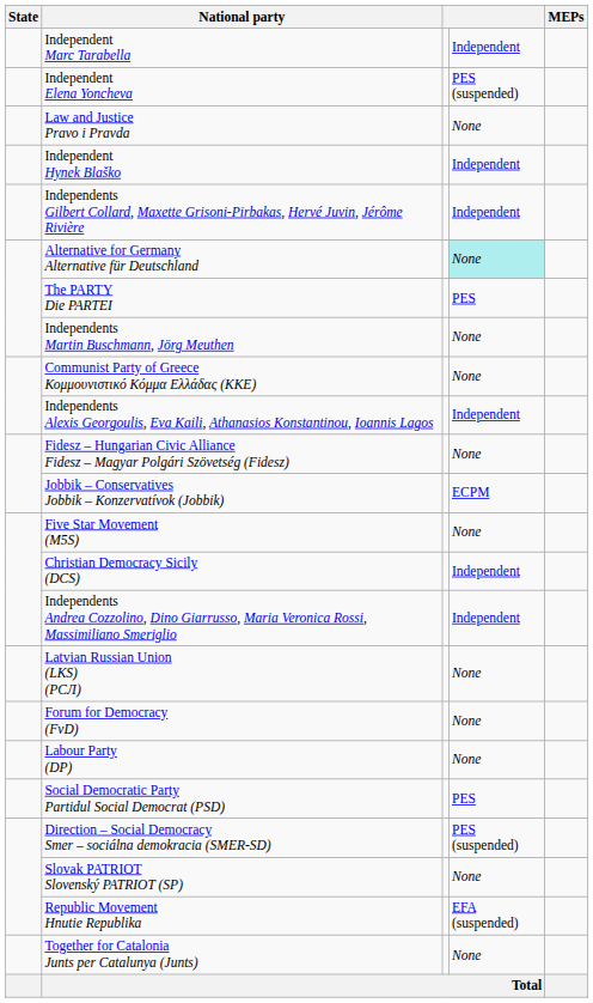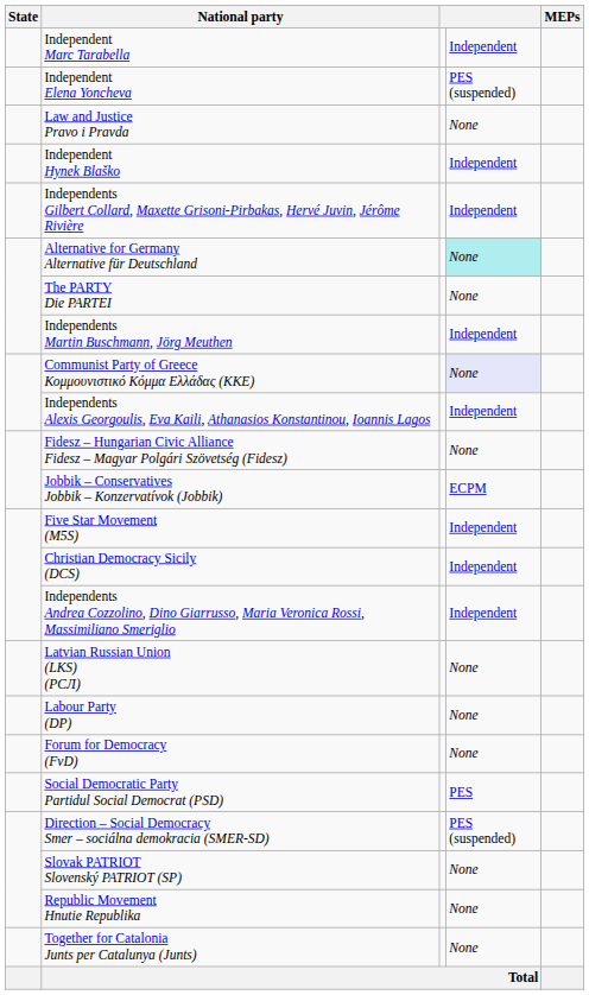 <table class="wikitable sortable mw-collapsible mw-collapsed" style="font-size:90%">
 <tr>
 <th>State</th>
 <th>National party</th>
 <th colspan=2></th>
 <th>MEPs</th>
 </tr>
 <tr>
 <td></td>
 <td>Independent<br><em><a href='#'>Marc Tarabella</a></em></td>
 <td></td>
 <td><a href='#'>Independent</a></td>
 <td></td>
 </tr>
 <tr>
 <td></td>
 <td>Independent<br><em><a href='#'>Elena Yoncheva</a></em></td>
 <td></td>
 <td><a href='#'>PES</a> (suspended)</td>
 <td></td>
 </tr>
 <tr>
 <td></td>
 <td><a href='#'>Law and Justice</a><br><em>Pravo i Pravda</em></td>
 <td></td>
 <td><em>None</em></td>
 <td></td>
 </tr>
 <tr>
 <td></td>
 <td>Independent<br><em><a href='#'>Hynek Blaško</a></em></td>
 <td></td>
 <td><a href='#'>Independent</a></td>
 <td></td>
 </tr>
 <tr>
 <td></td>
 <td>Independents<br><em><a href='#'>Gilbert Collard</a>, <a href='#'>Maxette Grisoni-Pirbakas</a>, <a href='#'>Hervé Juvin</a>, <a href='#'>Jérôme Rivière</a></em></td>
 <td></td>
 <td><a href='#'>Independent</a></td>
 <td></td>
 </tr>
 <tr>
 <td rowspan=3></td>
 <td><a href='#'>Alternative for Germany</a><br><em>Alternative für Deutschland</em></td>
 <td></td>
 <td style="background: paleturquoise;"><em>None</em></td>
 <td></td>
 </tr>
 <tr>
 <td><a href='#'>The PARTY</a><br><em>Die PARTEI</em></td>
 <td></td>
-<td><a href='#'>PES</a></td>
+<td><em>None</em></td>
 <td></td>
 </tr>
 <tr>
 <td>Independents<br><em><a href='#'>Martin Buschmann</a>, <a href='#'>Jörg Meuthen</a></em></td>
 <td></td>
-<td><em>None</em></td>
+<td><a href='#'>Independent</a></td>
 <td></td>
 </tr>
 <tr>
 <td rowspan=2></td>
 <td><a href='#'>Communist Party of Greece</a><br><em>Κομμουνιστικό Κόμμα Ελλάδας (ΚΚΕ)</em></td>
 <td></td>
-<td><em>None</em></td>
+<td style="background: lavender;"><em>None</em></td>
 <td></td>
 </tr>
 <tr>
 <td>Independents<br><em><a href='#'>Alexis Georgoulis</a>, <a href='#'>Eva Kaili</a>, <a href='#'>Athanasios Konstantinou</a>, <a href='#'>Ioannis Lagos</a></em></td>
 <td></td>
 <td><a href='#'>Independent</a></td>
 <td></td>
 </tr>
 <tr>
 <td rowspan=2></td>
 <td><a href='#'>Fidesz – Hungarian Civic Alliance</a><br><em>Fidesz – Magyar Polgári Szövetség (Fidesz)</em></td>
 <td></td>
 <td><em>None</em></td>
 <td></td>
 </tr>
 <tr>
 <td><a href='#'>Jobbik – Conservatives</a><br><em>Jobbik – Konzervatívok (Jobbik)</em></td>
 <td></td>
 <td><a href='#'>ECPM</a></td>
 <td></td>
 </tr>
 <tr>
 <td rowspan=3></td>
 <td><a href='#'>Five Star Movement</a><br> <em>(M5S)</em></td>
 <td></td>
-<td><em>None</em></td>
+<td><a href='#'>Independent</a></td>
 <td></td>
 </tr>
 <tr>
 <td><a href='#'>Christian Democracy Sicily</a><br> <em>(DCS)</em></td>
 <td></td>
 <td><a href='#'>Independent</a></td>
 <td></td>
 </tr>
 <tr>
 <td>Independents<br><em><a href='#'>Andrea Cozzolino</a>, <a href='#'>Dino Giarrusso</a>, <a href='#'>Maria Veronica Rossi</a>, <a href='#'>Massimiliano Smeriglio</a></em></td>
 <td></td>
 <td><a href='#'>Independent</a></td>
 <td></td>
 </tr>
 <tr>
 <td></td>
 <td><a href='#'>Latvian Russian Union</a><br> <em>(LKS)</em><br> <em>(РСЛ)</em></td>
 <td></td>
 <td><em>None</em></td>
 <td></td>
 </tr>
 <tr>
 <td></td>
-<td><a href='#'>Forum for Democracy</a><br> <em>(FvD)</em></td>
+<td><a href='#'>Labour Party</a><br> <em>(DP)</em></td>
 <td></td>
 <td><em>None</em></td>
 <td></td>
 </tr>
 <tr>
 <td></td>
-<td><a href='#'>Labour Party</a><br> <em>(DP)</em></td>
+<td><a href='#'>Forum for Democracy</a><br> <em>(FvD)</em></td>
 <td></td>
 <td><em>None</em></td>
 <td></td>
 </tr>
 <tr>
 <td></td>
 <td><a href='#'>Social Democratic Party</a><br><em>Partidul Social Democrat (PSD)</em></td>
 <td></td>
 <td><a href='#'>PES</a></td>
 <td></td>
 </tr>
 <tr>
 <td rowspan=3></td>
 <td><a href='#'>Direction – Social Democracy</a><br><em>Smer – sociálna demokracia (SMER-SD)</em></td>
 <td></td>
 <td><a href='#'>PES</a> (suspended)</td>
 <td></td>
 </tr>
 <tr>
 <td><a href='#'>Slovak PATRIOT</a><br><em>Slovenský PATRIOT (SP)</em></td>
 <td></td>
 <td><em>None</em></td>
 <td></td>
 </tr>
 <tr>
 <td><a href='#'>Republic Movement</a><br><em>Hnutie Republika</em></td>
 <td></td>
-<td><a href='#'>EFA</a> (suspended)</td>
+<td><em>None</em></td>
 <td></td>
 </tr>
 <tr>
 <td></td>
 <td><a href='#'>Together for Catalonia</a><br><em>Junts per Catalunya (Junts)</em></td>
 <td></td>
 <td><em>None</em></td>
 <td></td>
 </tr>
 <tr>
 <th style="text-align:left"></th>
 <th colspan=3 style="text-align:right">Total</th>
 <th></th>
 </tr>
 </table>
